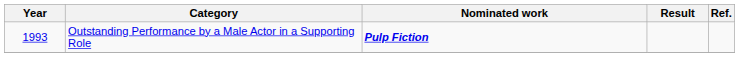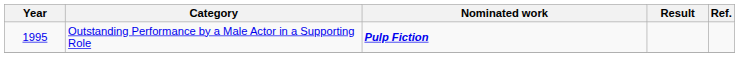 <table class=wikitable>
 <tr>
 <th scope="col" style="width:5em;">Year</th>
 <th scope="col" style="width:26em;">Category</th>
 <th scope="col" style="width:25em;">Nominated work</th>
 <th scope="col" style="width:5em;">Result</th>
 <th>Ref.</th>
 </tr>
 <tr>
-<td style="text-align:center;"><a href='#'>1993</a></td>
+<td style="text-align:center;"><a href='#'>1995</a></td>
 <td><a href='#'>Outstanding Performance by a Male Actor in a Supporting Role</a></td>
 <td><strong><em><a href='#'>Pulp Fiction</a></em></strong></td>
 <td></td>
 <td></td>
 </tr>
 <tr>
 </tr>
 </table>
